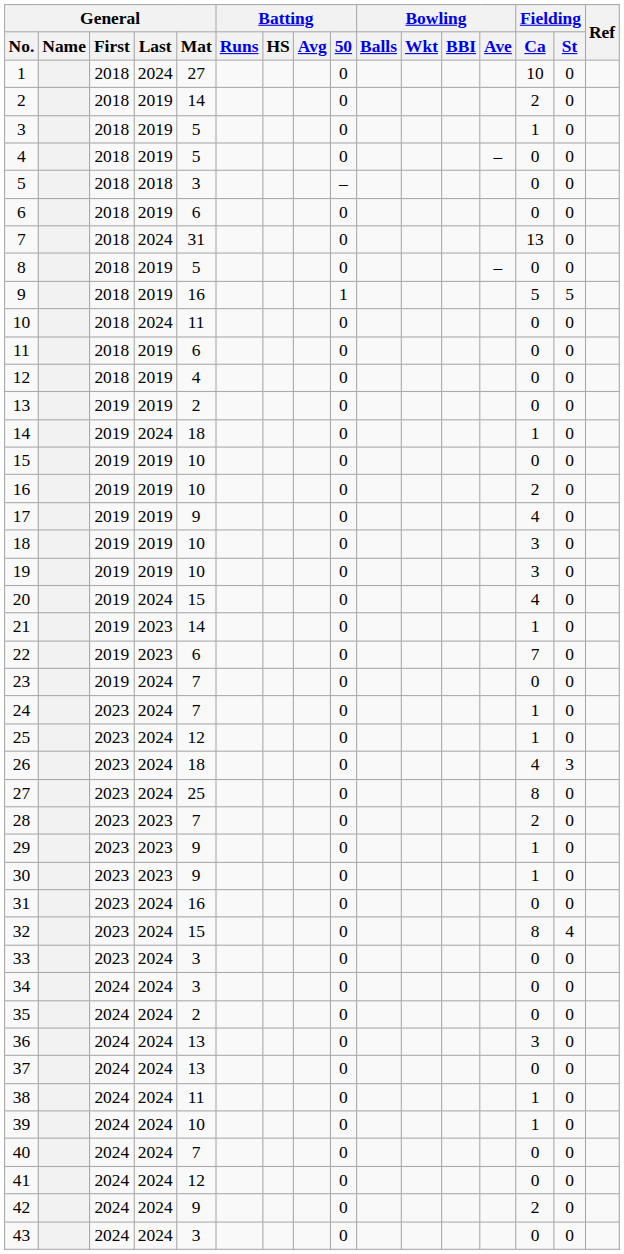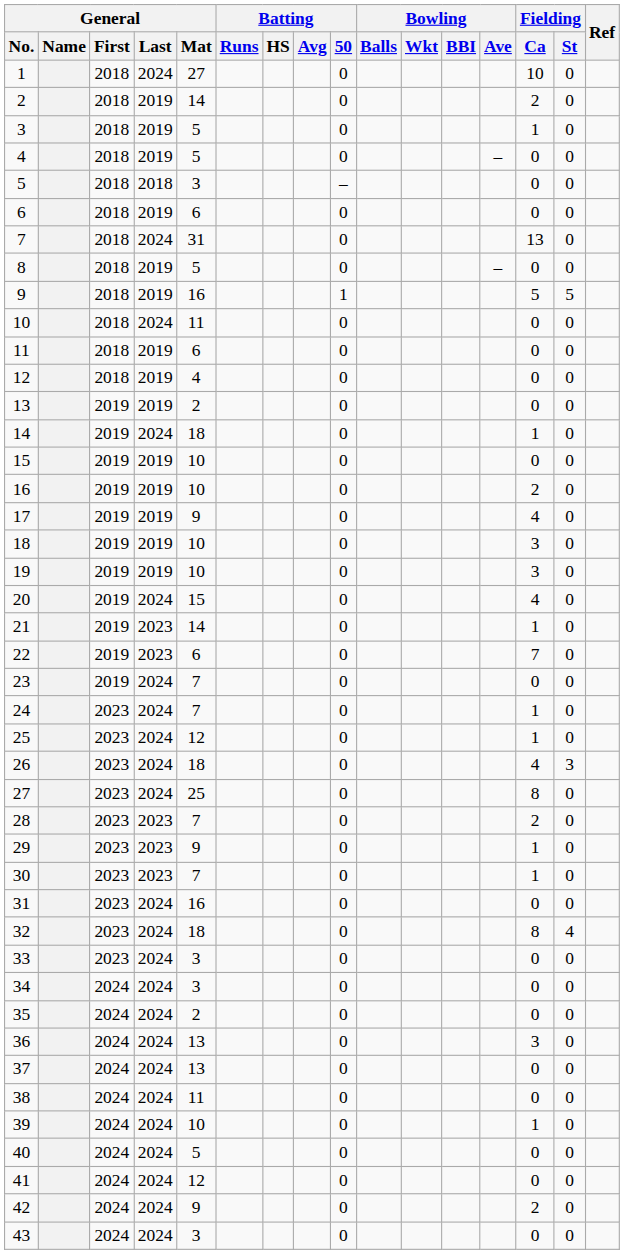 <table class="wikitable plainrowheaders sortable" style="text-align:center; font-size:100%">
 <tr align="center">
 <th scope="col" colspan=5 class="unsortable">General</th>
 <th scope="col" colspan=4 class="unsortable"><a href='#'>Batting</a></th>
 <th scope="col" colspan=4 class="unsortable"><a href='#'>Bowling</a></th>
 <th scope="col" colspan=2 class="unsortable"><a href='#'>Fielding</a></th>
 <th scope="col" rowspan=2 class="unsortable">Ref</th>
 </tr>
 <tr align="center">
 <th scope="col">No.</th>
 <th scope="col">Name</th>
 <th scope="col">First</th>
 <th scope="col">Last</th>
 <th scope="col">Mat</th>
 <th scope="col"><a href='#'>Runs</a></th>
 <th scope="col">HS</th>
 <th scope="col"><a href='#'>Avg</a></th>
 <th scope="col"><a href='#'>50</a></th>
 <th scope="col"><a href='#'>Balls</a></th>
 <th scope="col"><a href='#'>Wkt</a></th>
 <th scope="col"><a href='#'>BBI</a></th>
 <th scope="col"><a href='#'>Ave</a></th>
 <th scope="col"><a href='#'>Ca</a></th>
 <th scope="col"><a href='#'>St</a></th>
 </tr>
 <tr align="center">
 <td>1</td>
 <th scope="row"></th>
 <td>2018</td>
 <td>2024</td>
 <td>27</td>
 <td></td>
 <td></td>
 <td></td>
 <td>0</td>
 <td></td>
 <td></td>
 <td></td>
 <td></td>
 <td>10</td>
 <td>0</td>
 <td></td>
 </tr>
 <tr align="center">
 <td>2</td>
 <th scope="row"></th>
 <td>2018</td>
 <td>2019</td>
 <td>14</td>
 <td></td>
 <td></td>
 <td></td>
 <td>0</td>
 <td></td>
 <td></td>
 <td></td>
 <td></td>
 <td>2</td>
 <td>0</td>
 <td></td>
 </tr>
 <tr align="center">
 <td>3</td>
 <th scope="row"></th>
 <td>2018</td>
 <td>2019</td>
 <td>5</td>
 <td></td>
 <td></td>
 <td></td>
 <td>0</td>
 <td></td>
 <td></td>
 <td></td>
 <td></td>
 <td>1</td>
 <td>0</td>
 <td></td>
 </tr>
 <tr align="center">
 <td>4</td>
 <th scope="row"></th>
 <td>2018</td>
 <td>2019</td>
 <td>5</td>
 <td></td>
 <td></td>
 <td></td>
 <td>0</td>
 <td></td>
 <td></td>
 <td></td>
 <td>–</td>
 <td>0</td>
 <td>0</td>
 <td></td>
 </tr>
 <tr align="center">
 <td>5</td>
 <th scope="row"></th>
 <td>2018</td>
 <td>2018</td>
 <td>3</td>
 <td></td>
 <td></td>
 <td></td>
 <td>–</td>
 <td></td>
 <td></td>
 <td></td>
 <td></td>
 <td>0</td>
 <td>0</td>
 <td></td>
 </tr>
 <tr align="center">
 <td>6</td>
 <th scope="row"></th>
 <td>2018</td>
 <td>2019</td>
 <td>6</td>
 <td></td>
 <td></td>
 <td></td>
 <td>0</td>
 <td></td>
 <td></td>
 <td></td>
 <td></td>
 <td>0</td>
 <td>0</td>
 <td></td>
 </tr>
 <tr align="center">
 <td>7</td>
 <th scope="row"></th>
 <td>2018</td>
 <td>2024</td>
 <td>31</td>
 <td></td>
 <td></td>
 <td></td>
 <td>0</td>
 <td></td>
 <td></td>
 <td></td>
 <td></td>
 <td>13</td>
 <td>0</td>
 <td></td>
 </tr>
 <tr align="center">
 <td>8</td>
 <th scope="row"></th>
 <td>2018</td>
 <td>2019</td>
 <td>5</td>
 <td></td>
 <td></td>
 <td></td>
 <td>0</td>
 <td></td>
 <td></td>
 <td></td>
 <td>–</td>
 <td>0</td>
 <td>0</td>
 <td></td>
 </tr>
 <tr align="center">
 <td>9</td>
 <th scope="row"></th>
 <td>2018</td>
 <td>2019</td>
 <td>16</td>
 <td></td>
 <td></td>
 <td></td>
 <td>1</td>
 <td></td>
 <td></td>
 <td></td>
 <td></td>
 <td>5</td>
 <td>5</td>
 <td></td>
 </tr>
 <tr align="center">
 <td>10</td>
 <th scope="row"></th>
 <td>2018</td>
 <td>2024</td>
 <td>11</td>
 <td></td>
 <td></td>
 <td></td>
 <td>0</td>
 <td></td>
 <td></td>
 <td></td>
 <td></td>
 <td>0</td>
 <td>0</td>
 <td></td>
 </tr>
 <tr align="center">
 <td>11</td>
 <th scope="row"></th>
 <td>2018</td>
 <td>2019</td>
 <td>6</td>
 <td></td>
 <td></td>
 <td></td>
 <td>0</td>
 <td></td>
 <td></td>
 <td></td>
 <td></td>
 <td>0</td>
 <td>0</td>
 <td></td>
 </tr>
 <tr align="center">
 <td>12</td>
 <th scope="row"></th>
 <td>2018</td>
 <td>2019</td>
 <td>4</td>
 <td></td>
 <td></td>
 <td></td>
 <td>0</td>
 <td></td>
 <td></td>
 <td></td>
 <td></td>
 <td>0</td>
 <td>0</td>
 <td></td>
 </tr>
 <tr align="center">
 <td>13</td>
 <th scope="row"></th>
 <td>2019</td>
 <td>2019</td>
 <td>2</td>
 <td></td>
 <td></td>
 <td></td>
 <td>0</td>
 <td></td>
 <td></td>
 <td></td>
 <td></td>
 <td>0</td>
 <td>0</td>
 <td></td>
 </tr>
 <tr align="center">
 <td>14</td>
 <th scope="row"></th>
 <td>2019</td>
 <td>2024</td>
 <td>18</td>
 <td></td>
 <td></td>
 <td></td>
 <td>0</td>
 <td></td>
 <td></td>
 <td></td>
 <td></td>
 <td>1</td>
 <td>0</td>
 <td></td>
 </tr>
 <tr align="center">
 <td>15</td>
 <th scope="row"></th>
 <td>2019</td>
 <td>2019</td>
 <td>10</td>
 <td></td>
 <td></td>
 <td></td>
 <td>0</td>
 <td></td>
 <td></td>
 <td></td>
 <td></td>
 <td>0</td>
 <td>0</td>
 <td></td>
 </tr>
 <tr align="center">
 <td>16</td>
 <th scope="row"></th>
 <td>2019</td>
 <td>2019</td>
 <td>10</td>
 <td></td>
 <td></td>
 <td></td>
 <td>0</td>
 <td></td>
 <td></td>
 <td></td>
 <td></td>
 <td>2</td>
 <td>0</td>
 <td></td>
 </tr>
 <tr align="center">
 <td>17</td>
 <th scope="row"></th>
 <td>2019</td>
 <td>2019</td>
 <td>9</td>
 <td></td>
 <td></td>
 <td></td>
 <td>0</td>
 <td></td>
 <td></td>
 <td></td>
 <td></td>
 <td>4</td>
 <td>0</td>
 <td></td>
 </tr>
 <tr align="center">
 <td>18</td>
 <th scope="row"></th>
 <td>2019</td>
 <td>2019</td>
 <td>10</td>
 <td></td>
 <td></td>
 <td></td>
 <td>0</td>
 <td></td>
 <td></td>
 <td></td>
 <td></td>
 <td>3</td>
 <td>0</td>
 <td></td>
 </tr>
 <tr align="center">
 <td>19</td>
 <th scope="row"></th>
 <td>2019</td>
 <td>2019</td>
 <td>10</td>
 <td></td>
 <td></td>
 <td></td>
 <td>0</td>
 <td></td>
 <td></td>
 <td></td>
 <td></td>
 <td>3</td>
 <td>0</td>
 <td></td>
 </tr>
 <tr align="center">
 <td>20</td>
 <th scope="row"></th>
 <td>2019</td>
 <td>2024</td>
 <td>15</td>
 <td></td>
 <td></td>
 <td></td>
 <td>0</td>
 <td></td>
 <td></td>
 <td></td>
 <td></td>
 <td>4</td>
 <td>0</td>
 <td></td>
 </tr>
 <tr align="center">
 <td>21</td>
 <th scope="row"></th>
 <td>2019</td>
 <td>2023</td>
 <td>14</td>
 <td></td>
 <td></td>
 <td></td>
 <td>0</td>
 <td></td>
 <td></td>
 <td></td>
 <td></td>
 <td>1</td>
 <td>0</td>
 <td></td>
 </tr>
 <tr align="center">
 <td>22</td>
 <th scope="row"></th>
 <td>2019</td>
 <td>2023</td>
 <td>6</td>
 <td></td>
 <td></td>
 <td></td>
 <td>0</td>
 <td></td>
 <td></td>
 <td></td>
 <td></td>
 <td>7</td>
 <td>0</td>
 <td></td>
 </tr>
 <tr align="center">
 <td>23</td>
 <th scope="row"></th>
 <td>2019</td>
 <td>2024</td>
 <td>7</td>
 <td></td>
 <td></td>
 <td></td>
 <td>0</td>
 <td></td>
 <td></td>
 <td></td>
 <td></td>
 <td>0</td>
 <td>0</td>
 <td></td>
 </tr>
 <tr align="center">
 <td>24</td>
 <th scope="row"></th>
 <td>2023</td>
 <td>2024</td>
 <td>7</td>
 <td></td>
 <td></td>
 <td></td>
 <td>0</td>
 <td></td>
 <td></td>
 <td></td>
 <td></td>
 <td>1</td>
 <td>0</td>
 <td></td>
 </tr>
 <tr align="center">
 <td>25</td>
 <th scope="row"></th>
 <td>2023</td>
 <td>2024</td>
 <td>12</td>
 <td></td>
 <td></td>
 <td></td>
 <td>0</td>
 <td></td>
 <td></td>
 <td></td>
 <td></td>
 <td>1</td>
 <td>0</td>
 <td></td>
 </tr>
 <tr align="center">
 <td>26</td>
 <th scope="row"></th>
 <td>2023</td>
 <td>2024</td>
 <td>18</td>
 <td></td>
 <td></td>
 <td></td>
 <td>0</td>
 <td></td>
 <td></td>
 <td></td>
 <td></td>
 <td>4</td>
 <td>3</td>
 <td></td>
 </tr>
 <tr align="center">
 <td>27</td>
 <th scope="row"></th>
 <td>2023</td>
 <td>2024</td>
 <td>25</td>
 <td></td>
 <td></td>
 <td></td>
 <td>0</td>
 <td></td>
 <td></td>
 <td></td>
 <td></td>
 <td>8</td>
 <td>0</td>
 <td></td>
 </tr>
 <tr align="center">
 <td>28</td>
 <th scope="row"></th>
 <td>2023</td>
 <td>2023</td>
 <td>7</td>
 <td></td>
 <td></td>
 <td></td>
 <td>0</td>
 <td></td>
 <td></td>
 <td></td>
 <td></td>
 <td>2</td>
 <td>0</td>
 <td></td>
 </tr>
 <tr align="center">
 <td>29</td>
 <th scope="row"></th>
 <td>2023</td>
 <td>2023</td>
 <td>9</td>
 <td></td>
 <td></td>
 <td></td>
 <td>0</td>
 <td></td>
 <td></td>
 <td></td>
 <td></td>
 <td>1</td>
 <td>0</td>
 <td></td>
 </tr>
 <tr align="center">
 <td>30</td>
 <th scope="row"></th>
 <td>2023</td>
 <td>2023</td>
-<td>9</td>
+<td>7</td>
 <td></td>
 <td></td>
 <td></td>
 <td>0</td>
 <td></td>
 <td></td>
 <td></td>
 <td></td>
 <td>1</td>
 <td>0</td>
 <td></td>
 </tr>
 <tr align="center">
 <td>31</td>
 <th scope="row"></th>
 <td>2023</td>
 <td>2024</td>
 <td>16</td>
 <td></td>
 <td></td>
 <td></td>
 <td>0</td>
 <td></td>
 <td></td>
 <td></td>
 <td></td>
 <td>0</td>
 <td>0</td>
 <td></td>
 </tr>
 <tr align="center">
 <td>32</td>
 <th scope="row"></th>
 <td>2023</td>
 <td>2024</td>
-<td>15</td>
+<td>18</td>
 <td></td>
 <td></td>
 <td></td>
 <td>0</td>
 <td></td>
 <td></td>
 <td></td>
 <td></td>
 <td>8</td>
 <td>4</td>
 <td></td>
 </tr>
 <tr align="center">
 <td>33</td>
 <th scope="row"></th>
 <td>2023</td>
 <td>2024</td>
 <td>3</td>
 <td></td>
 <td></td>
 <td></td>
 <td>0</td>
 <td></td>
 <td></td>
 <td></td>
 <td></td>
 <td>0</td>
 <td>0</td>
 <td></td>
 </tr>
 <tr align="center">
 <td>34</td>
 <th scope="row"></th>
 <td>2024</td>
 <td>2024</td>
 <td>3</td>
 <td></td>
 <td></td>
 <td></td>
 <td>0</td>
 <td></td>
 <td></td>
 <td></td>
 <td></td>
 <td>0</td>
 <td>0</td>
 <td></td>
 </tr>
 <tr align="center">
 <td>35</td>
 <th scope="row"></th>
 <td>2024</td>
 <td>2024</td>
 <td>2</td>
 <td></td>
 <td></td>
 <td></td>
 <td>0</td>
 <td></td>
 <td></td>
 <td></td>
 <td></td>
 <td>0</td>
 <td>0</td>
 <td></td>
 </tr>
 <tr align="center">
 <td>36</td>
 <th scope="row"></th>
 <td>2024</td>
 <td>2024</td>
 <td>13</td>
 <td></td>
 <td></td>
 <td></td>
 <td>0</td>
 <td></td>
 <td></td>
 <td></td>
 <td></td>
 <td>3</td>
 <td>0</td>
 <td></td>
 </tr>
 <tr align="center">
 <td>37</td>
 <th scope="row"></th>
 <td>2024</td>
 <td>2024</td>
 <td>13</td>
 <td></td>
 <td></td>
 <td></td>
 <td>0</td>
 <td></td>
 <td></td>
 <td></td>
 <td></td>
 <td>0</td>
 <td>0</td>
 <td></td>
 </tr>
 <tr align="center">
 <td>38</td>
 <th scope="row"></th>
 <td>2024</td>
 <td>2024</td>
 <td>11</td>
 <td></td>
 <td></td>
 <td></td>
 <td>0</td>
 <td></td>
 <td></td>
 <td></td>
 <td></td>
-<td>1</td>
+<td>0</td>
 <td>0</td>
 <td></td>
 </tr>
 <tr align="center">
 <td>39</td>
 <th scope="row"></th>
 <td>2024</td>
 <td>2024</td>
 <td>10</td>
 <td></td>
 <td></td>
 <td></td>
 <td>0</td>
 <td></td>
 <td></td>
 <td></td>
 <td></td>
 <td>1</td>
 <td>0</td>
 <td></td>
 </tr>
 <tr align="center">
 <td>40</td>
 <th scope="row"></th>
 <td>2024</td>
 <td>2024</td>
-<td>7</td>
+<td>5</td>
 <td></td>
 <td></td>
 <td></td>
 <td>0</td>
 <td></td>
 <td></td>
 <td></td>
 <td></td>
 <td>0</td>
 <td>0</td>
 <td></td>
 </tr>
 <tr align="center">
 <td>41</td>
 <th scope="row"></th>
 <td>2024</td>
 <td>2024</td>
 <td>12</td>
 <td></td>
 <td></td>
 <td></td>
 <td>0</td>
 <td></td>
 <td></td>
 <td></td>
 <td></td>
 <td>0</td>
 <td>0</td>
 <td></td>
 </tr>
 <tr align="center">
 <td>42</td>
 <th scope="row"></th>
 <td>2024</td>
 <td>2024</td>
 <td>9</td>
 <td></td>
 <td></td>
 <td></td>
 <td>0</td>
 <td></td>
 <td></td>
 <td></td>
 <td></td>
 <td>2</td>
 <td>0</td>
 <td></td>
 </tr>
 <tr align="center">
 <td>43</td>
 <th scope="row"></th>
 <td>2024</td>
 <td>2024</td>
 <td>3</td>
 <td></td>
 <td></td>
 <td></td>
 <td>0</td>
 <td></td>
 <td></td>
 <td></td>
 <td></td>
 <td>0</td>
 <td>0</td>
 <td></td>
 </tr>
 </table>
